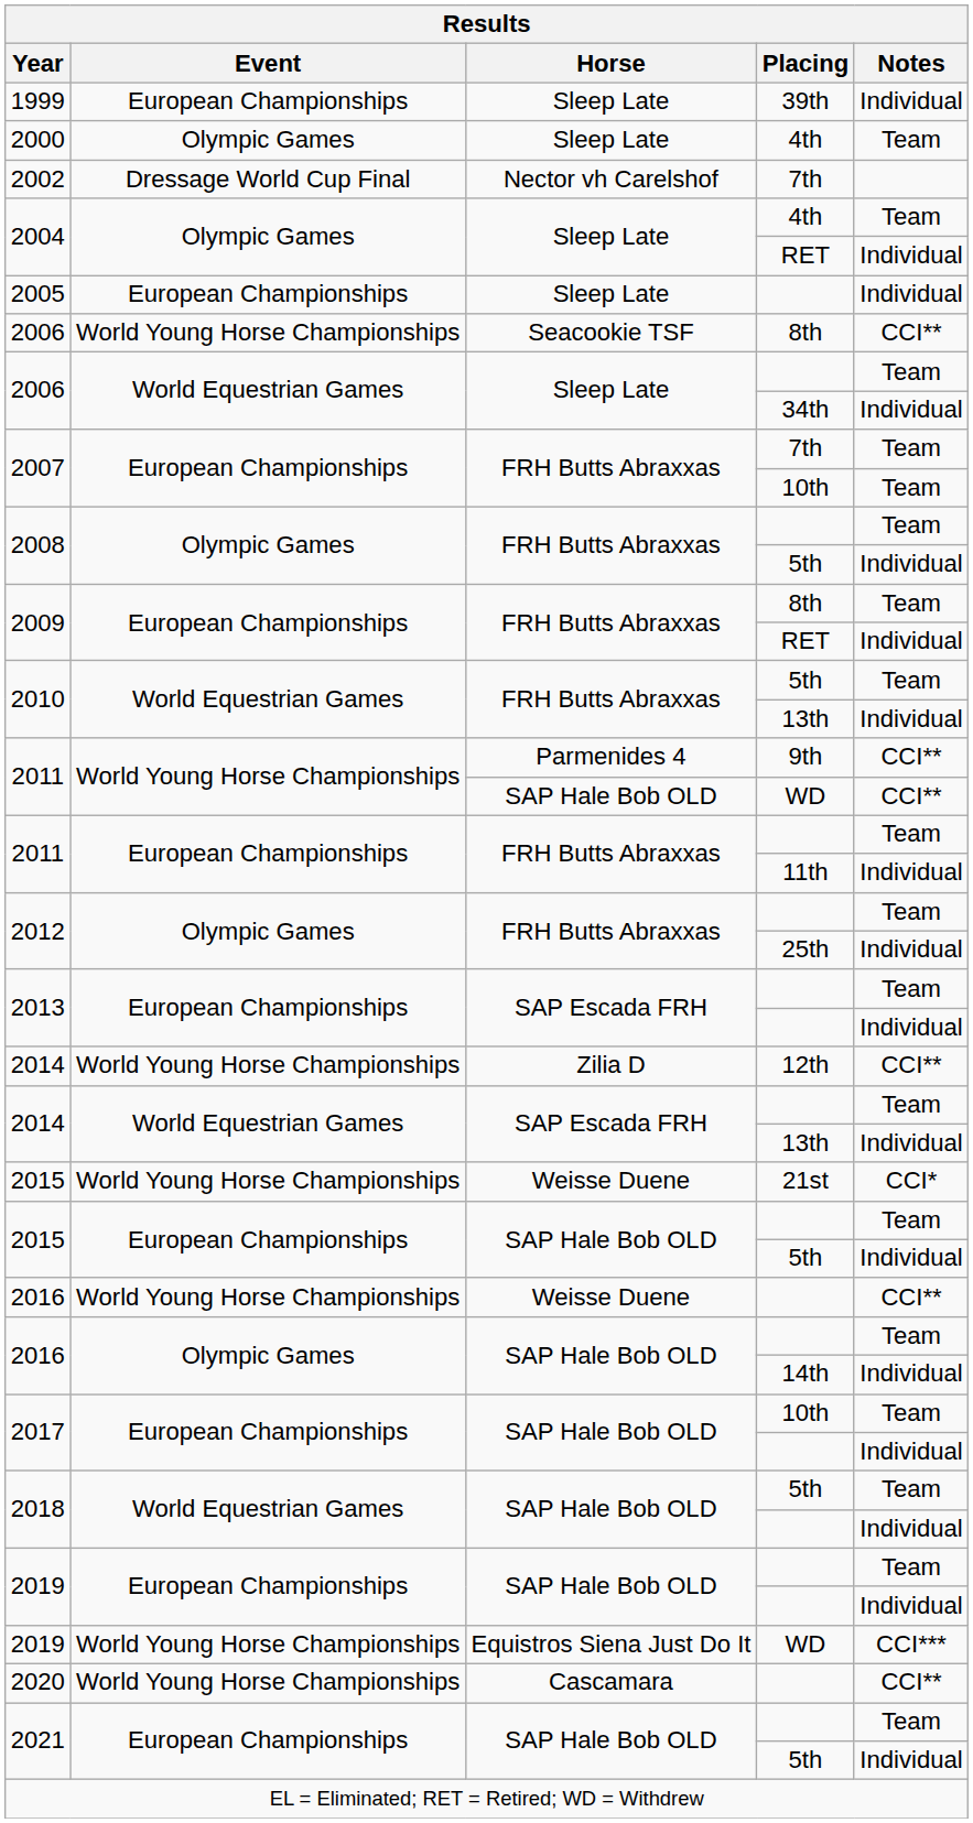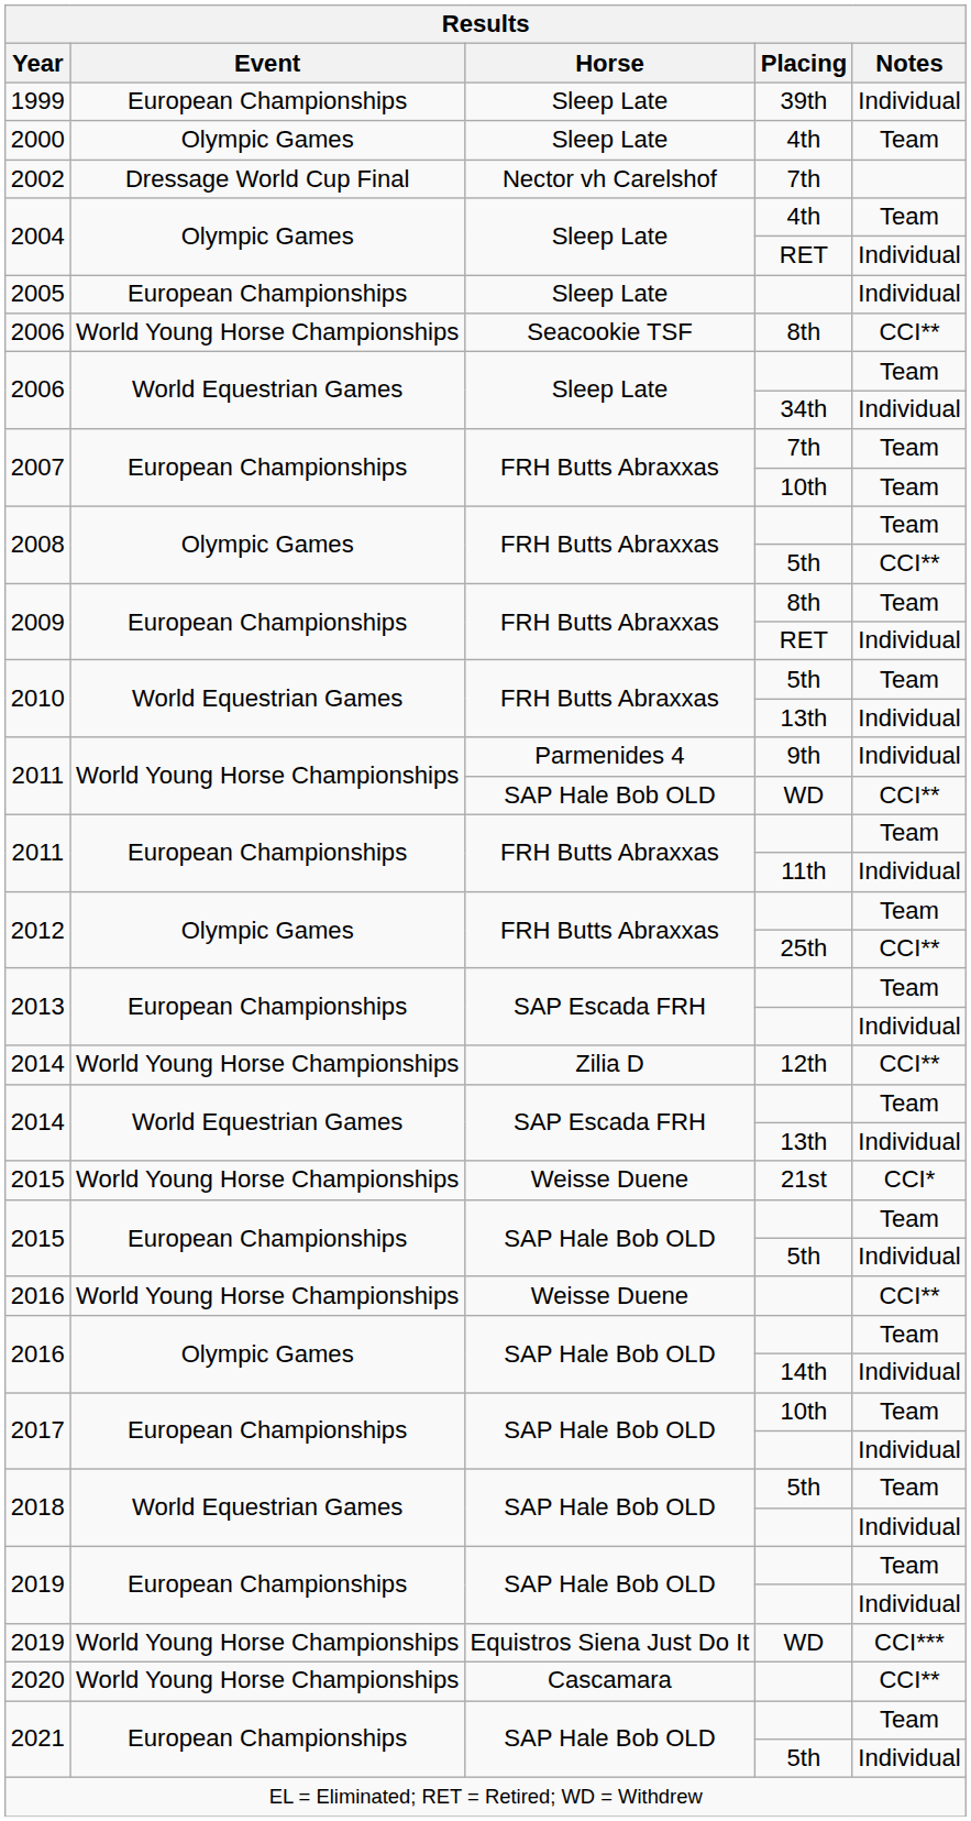 <table class="wikitable" style="text-align:center">
 <tr>
 <th colspan="11" align="center"><strong>Results</strong></th>
 </tr>
 <tr>
 <th>Year</th>
 <th>Event</th>
 <th>Horse</th>
 <th>Placing</th>
 <th>Notes</th>
 </tr>
 <tr>
 <td>1999</td>
 <td>European Championships</td>
 <td>Sleep Late</td>
 <td>39th</td>
 <td>Individual</td>
 </tr>
 <tr>
 <td>2000</td>
 <td>Olympic Games</td>
 <td>Sleep Late</td>
 <td>4th</td>
 <td>Team</td>
 </tr>
 <tr>
 <td>2002</td>
 <td>Dressage World Cup Final</td>
 <td>Nector vh Carelshof</td>
 <td>7th</td>
 <td></td>
 </tr>
 <tr>
 <td rowspan="2">2004</td>
 <td rowspan="2">Olympic Games</td>
 <td rowspan="2">Sleep Late</td>
 <td>4th</td>
 <td>Team</td>
 </tr>
 <tr>
 <td>RET</td>
 <td>Individual</td>
 </tr>
 <tr>
 <td>2005</td>
 <td>European Championships</td>
 <td>Sleep Late</td>
 <td></td>
 <td>Individual</td>
 </tr>
 <tr>
 <td>2006</td>
 <td>World Young Horse Championships</td>
 <td>Seacookie TSF</td>
 <td>8th</td>
 <td>CCI**</td>
 </tr>
 <tr>
 <td rowspan="2">2006</td>
 <td rowspan="2">World Equestrian Games</td>
 <td rowspan="2">Sleep Late</td>
 <td></td>
 <td>Team</td>
 </tr>
 <tr>
 <td>34th</td>
 <td>Individual</td>
 </tr>
 <tr>
 <td rowspan="2">2007</td>
 <td rowspan="2">European Championships</td>
 <td rowspan="2">FRH Butts Abraxxas</td>
 <td>7th</td>
 <td>Team</td>
 </tr>
 <tr>
 <td>10th</td>
 <td>Team</td>
 </tr>
 <tr>
 <td rowspan="2">2008</td>
 <td rowspan="2">Olympic Games</td>
 <td rowspan="2">FRH Butts Abraxxas</td>
 <td></td>
 <td>Team</td>
 </tr>
 <tr>
 <td>5th</td>
-<td>Individual</td>
+<td>CCI**</td>
 </tr>
 <tr>
 <td rowspan="2">2009</td>
 <td rowspan="2">European Championships</td>
 <td rowspan="2">FRH Butts Abraxxas</td>
 <td>8th</td>
 <td>Team</td>
 </tr>
 <tr>
 <td>RET</td>
 <td>Individual</td>
 </tr>
 <tr>
 <td rowspan="2">2010</td>
 <td rowspan="2">World Equestrian Games</td>
 <td rowspan="2">FRH Butts Abraxxas</td>
 <td>5th</td>
 <td>Team</td>
 </tr>
 <tr>
 <td>13th</td>
 <td>Individual</td>
 </tr>
 <tr>
 <td rowspan="2">2011</td>
 <td rowspan="2">World Young Horse Championships</td>
 <td>Parmenides 4</td>
 <td>9th</td>
-<td>CCI**</td>
+<td>Individual</td>
 </tr>
 <tr>
 <td>SAP Hale Bob OLD</td>
 <td>WD</td>
 <td>CCI**</td>
 </tr>
 <tr>
 <td rowspan="2">2011</td>
 <td rowspan="2">European Championships</td>
 <td rowspan="2">FRH Butts Abraxxas</td>
 <td></td>
 <td>Team</td>
 </tr>
 <tr>
 <td>11th</td>
 <td>Individual</td>
 </tr>
 <tr>
 <td rowspan="2">2012</td>
 <td rowspan="2">Olympic Games</td>
 <td rowspan="2">FRH Butts Abraxxas</td>
 <td></td>
 <td>Team</td>
 </tr>
 <tr>
 <td>25th</td>
-<td>Individual</td>
+<td>CCI**</td>
 </tr>
 <tr>
 <td rowspan="2">2013</td>
 <td rowspan="2">European Championships</td>
 <td rowspan="2">SAP Escada FRH</td>
 <td></td>
 <td>Team</td>
 </tr>
 <tr>
 <td></td>
 <td>Individual</td>
 </tr>
 <tr>
 <td>2014</td>
 <td>World Young Horse Championships</td>
 <td>Zilia D</td>
 <td>12th</td>
 <td>CCI**</td>
 </tr>
 <tr>
 <td rowspan="2">2014</td>
 <td rowspan="2">World Equestrian Games</td>
 <td rowspan="2">SAP Escada FRH</td>
 <td></td>
 <td>Team</td>
 </tr>
 <tr>
 <td>13th</td>
 <td>Individual</td>
 </tr>
 <tr>
 <td>2015</td>
 <td>World Young Horse Championships</td>
 <td>Weisse Duene</td>
 <td>21st</td>
 <td>CCI*</td>
 </tr>
 <tr>
 <td rowspan="2">2015</td>
 <td rowspan="2">European Championships</td>
 <td rowspan="2">SAP Hale Bob OLD</td>
 <td></td>
 <td>Team</td>
 </tr>
 <tr>
 <td>5th</td>
 <td>Individual</td>
 </tr>
 <tr>
 <td>2016</td>
 <td>World Young Horse Championships</td>
 <td>Weisse Duene</td>
 <td></td>
 <td>CCI**</td>
 </tr>
 <tr>
 <td rowspan="2">2016</td>
 <td rowspan="2">Olympic Games</td>
 <td rowspan="2">SAP Hale Bob OLD</td>
 <td></td>
 <td>Team</td>
 </tr>
 <tr>
 <td>14th</td>
 <td>Individual</td>
 </tr>
 <tr>
 <td rowspan="2">2017</td>
 <td rowspan="2">European Championships</td>
 <td rowspan="2">SAP Hale Bob OLD</td>
 <td>10th</td>
 <td>Team</td>
 </tr>
 <tr>
 <td></td>
 <td>Individual</td>
 </tr>
 <tr>
 <td rowspan="2">2018</td>
 <td rowspan="2">World Equestrian Games</td>
 <td rowspan="2">SAP Hale Bob OLD</td>
 <td>5th</td>
 <td>Team</td>
 </tr>
 <tr>
 <td></td>
 <td>Individual</td>
 </tr>
 <tr>
 <td rowspan="2">2019</td>
 <td rowspan="2">European Championships</td>
 <td rowspan="2">SAP Hale Bob OLD</td>
 <td></td>
 <td>Team</td>
 </tr>
 <tr>
 <td></td>
 <td>Individual</td>
 </tr>
 <tr>
 <td>2019</td>
 <td>World Young Horse Championships</td>
 <td>Equistros Siena Just Do It</td>
 <td>WD</td>
 <td>CCI***</td>
 </tr>
 <tr>
 <td>2020</td>
 <td>World Young Horse Championships</td>
 <td>Cascamara</td>
 <td></td>
 <td>CCI**</td>
 </tr>
 <tr>
 <td rowspan="2">2021</td>
 <td rowspan="2">European Championships</td>
 <td rowspan="2">SAP Hale Bob OLD</td>
 <td></td>
 <td>Team</td>
 </tr>
 <tr>
 <td>5th</td>
 <td>Individual</td>
 </tr>
 <tr>
 <td colspan="11" align="center"><small> EL = Eliminated; RET = Retired; WD = Withdrew </small></td>
 </tr>
 </table>
